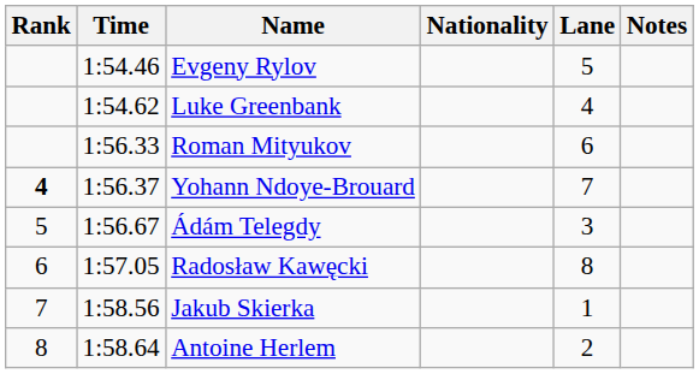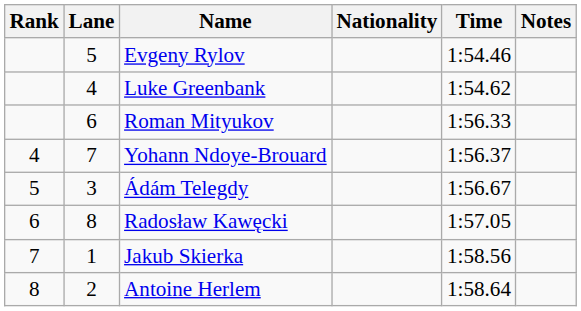 <table class="wikitable sortable" style="text-align:center">
 <tr>
 <th>Rank</th>
-<th>Time</th>
+<th>Lane</th>
 <th>Name</th>
 <th>Nationality</th>
-<th>Lane</th>
+<th>Time</th>
 <th>Notes</th>
 </tr>
 <tr>
 <td></td>
-<td>1:54.46</td>
+<td>5</td>
 <td align=left><a href='#'>Evgeny Rylov</a></td>
 <td align=left></td>
-<td>5</td>
+<td>1:54.46</td>
 <td></td>
 </tr>
 <tr>
 <td></td>
-<td>1:54.62</td>
+<td>4</td>
 <td align=left><a href='#'>Luke Greenbank</a></td>
 <td align=left></td>
-<td>4</td>
+<td>1:54.62</td>
 <td></td>
 </tr>
 <tr>
 <td></td>
-<td>1:56.33</td>
+<td>6</td>
 <td align=left><a href='#'>Roman Mityukov</a></td>
 <td align=left></td>
-<td>6</td>
+<td>1:56.33</td>
 <td></td>
 </tr>
 <tr>
-<td><strong>4</strong></td>
-<td>1:56.37</td>
+<td>4</td>
+<td>7</td>
 <td align=left><a href='#'>Yohann Ndoye-Brouard</a></td>
 <td align=left></td>
-<td>7</td>
+<td>1:56.37</td>
 <td></td>
 </tr>
 <tr>
 <td>5</td>
-<td>1:56.67</td>
+<td>3</td>
 <td align=left><a href='#'>Ádám Telegdy</a></td>
 <td align=left></td>
-<td>3</td>
+<td>1:56.67</td>
 <td></td>
 </tr>
 <tr>
 <td>6</td>
-<td>1:57.05</td>
+<td>8</td>
 <td align=left><a href='#'>Radosław Kawęcki</a></td>
 <td align=left></td>
-<td>8</td>
+<td>1:57.05</td>
 <td></td>
 </tr>
 <tr>
 <td>7</td>
-<td>1:58.56</td>
+<td>1</td>
 <td align=left><a href='#'>Jakub Skierka</a></td>
 <td align=left></td>
-<td>1</td>
+<td>1:58.56</td>
 <td></td>
 </tr>
 <tr>
 <td>8</td>
-<td>1:58.64</td>
+<td>2</td>
 <td align=left><a href='#'>Antoine Herlem</a></td>
 <td align=left></td>
-<td>2</td>
+<td>1:58.64</td>
 <td></td>
 </tr>
 </table>
